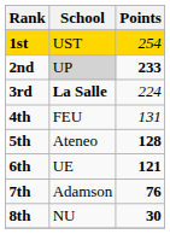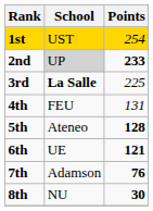 <table class="wikitable">
 <tr>
 <th>Rank</th>
 <th>School</th>
 <th>Points</th>
 </tr>
 <tr bgcolor="gold">
 <td><strong>1st</strong></td>
 <td> UST</td>
 <td align=right><em>254</em></td>
 </tr>
 <tr>
 <td><strong>2nd</strong></td>
 <td style="background: lightgrey;"> UP</td>
 <td align=right><strong>233</strong></td>
 </tr>
 <tr>
 <td><strong>3rd</strong></td>
 <td> <strong>La Salle</strong></td>
-<td align=right><em>224</em></td>
+<td align=right><em>225</em></td>
 </tr>
 <tr>
 <td><strong>4th</strong></td>
 <td> FEU</td>
 <td align=right><em>131</em></td>
 </tr>
 <tr>
 <td><strong>5th</strong></td>
 <td> Ateneo</td>
 <td align=right><strong>128</strong></td>
 </tr>
 <tr>
 <td><strong>6th</strong></td>
 <td> UE</td>
 <td align=right><strong>121</strong></td>
 </tr>
 <tr>
 <td><strong>7th</strong></td>
 <td> Adamson</td>
 <td align=right><strong>76</strong></td>
 </tr>
 <tr>
 <td><strong>8th</strong></td>
 <td> NU</td>
 <td align=right><strong>30</strong></td>
 </tr>
 <tr>
 </tr>
 </table>
